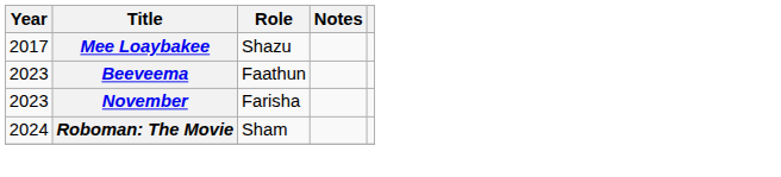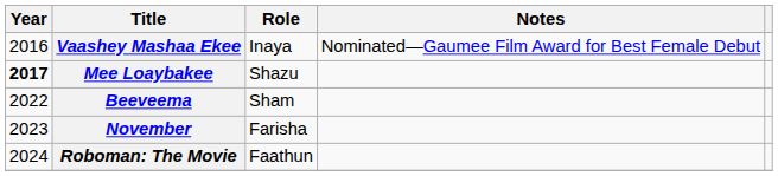 <table class="wikitable sortable plainrowheaders">
 <tr style="background:#ccc; text-align:center;">
 <th scope="col">Year</th>
 <th scope="col">Title</th>
 <th scope="col">Role</th>
 <th scope="col">Notes</th>
 <th scope="col" class="unsortable"></th>
 </tr>
 <tr>
-<td>2017</td>
+<td>2016</td>
+<th scope="row"><em><a href='#'>Vaashey Mashaa Ekee</a></em></th>
+<td>Inaya</td>
+<td>Nominated—<a href='#'>Gaumee Film Award for Best Female Debut</a></td>
+<td style="text-align: center;"></td>
+</tr>
+<tr>
+<td><strong>2017</strong></td>
 <th scope="row"><em><a href='#'>Mee Loaybakee</a></em></th>
 <td>Shazu</td>
 <td></td>
 <td style="text-align: center;"></td>
 </tr>
 <tr>
-<td>2023</td>
+<td>2022</td>
 <th scope="row"><em><a href='#'>Beeveema</a></em></th>
-<td>Faathun</td>
+<td>Sham</td>
 <td></td>
 <td style="text-align: center;"></td>
 </tr>
 <tr>
 <td>2023</td>
 <th scope="row"><em><a href='#'>November</a></em></th>
 <td>Farisha</td>
 <td></td>
 <td style="text-align: center;"></td>
 </tr>
 <tr>
 <td>2024</td>
 <th scope="row"><em>Roboman: The Movie</em></th>
-<td>Sham</td>
+<td>Faathun</td>
 <td></td>
 <td style="text-align:center;"></td>
 </tr>
 <tr>
 </tr>
 </table>
